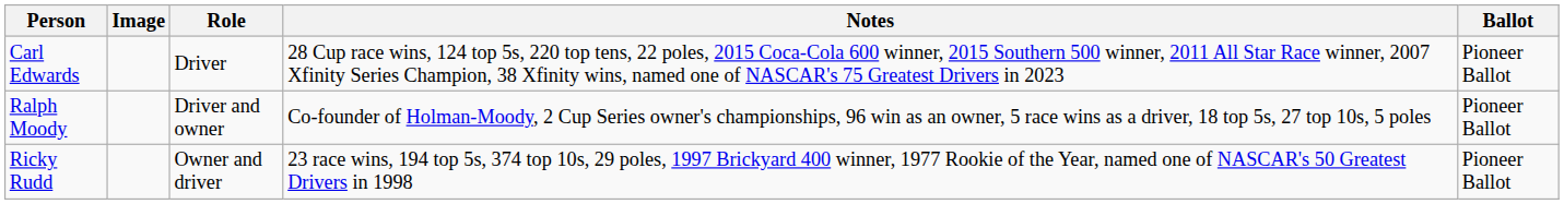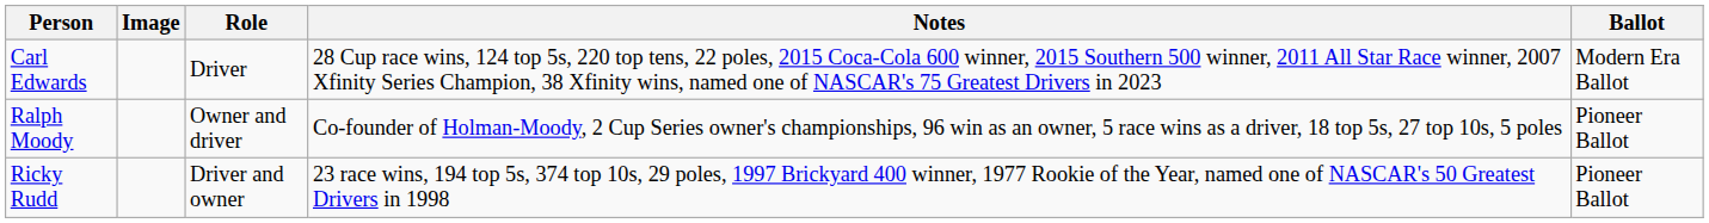 <table class="wikitable sortable">
 <tr>
 <th>Person</th>
 <th>Image</th>
 <th>Role</th>
 <th>Notes</th>
 <th>Ballot</th>
 </tr>
 <tr>
 <td><a href='#'>Carl Edwards</a></td>
 <td></td>
 <td>Driver</td>
 <td>28 Cup race wins, 124 top 5s, 220 top tens, 22 poles, <a href='#'>2015 Coca-Cola 600</a> winner, <a href='#'>2015 Southern 500</a> winner, <a href='#'>2011 All Star Race</a> winner, 2007 Xfinity Series Champion, 38 Xfinity wins, named one of <a href='#'>NASCAR's 75 Greatest Drivers</a> in 2023</td>
-<td>Pioneer Ballot</td>
+<td>Modern Era Ballot</td>
 </tr>
 <tr>
 <td><a href='#'>Ralph Moody</a></td>
 <td></td>
-<td>Driver and owner</td>
+<td>Owner and driver</td>
 <td>Co-founder of <a href='#'>Holman-Moody</a>, 2 Cup Series owner's championships, 96 win as an owner, 5 race wins as a driver, 18 top 5s, 27 top 10s, 5 poles</td>
 <td>Pioneer Ballot</td>
 </tr>
 <tr>
 <td><a href='#'>Ricky Rudd</a></td>
 <td></td>
-<td>Owner and driver</td>
+<td>Driver and owner</td>
 <td>23 race wins, 194 top 5s, 374 top 10s, 29 poles, <a href='#'>1997 Brickyard 400</a> winner, 1977 Rookie of the Year, named one of <a href='#'>NASCAR's 50 Greatest Drivers</a> in 1998</td>
 <td>Pioneer Ballot</td>
 </tr>
 </table>
